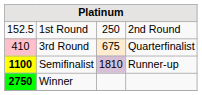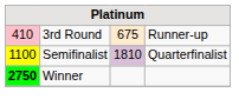 <table class="wikitable" style="font-size:78%;">
 <tr>
 <th colspan=4 style="background:#E5E4E2;">Platinum</th>
 </tr>
 <tr>
-<td align="center">152.5</td>
-<td>1st Round</td>
-<td align="center">250</td>
-<td>2nd Round</td>
-</tr>
-<tr>
 <td align="center" style="background: pink;">410</td>
 <td>3rd Round</td>
 <td align="center" style="background:#ffebcd;">675</td>
-<td>Quarterfinalist</td>
+<td>Runner-up</td>
 </tr>
 <tr>
-<td align="center" style="background:#ffff00;"><strong>1100</strong></td>
+<td align="center" style="background:#ffff00;">1100</td>
 <td>Semifinalist</td>
 <td align="center" style="background:#D8BFD8;">1810</td>
-<td>Runner-up</td>
+<td>Quarterfinalist</td>
 </tr>
 <tr>
 <td align="center" style="background:#00ff00;font-weight:bold;">2750</td>
 <td>Winner</td>
 <td></td>
 <td></td>
 </tr>
 <tr>
 </tr>
 </table>
